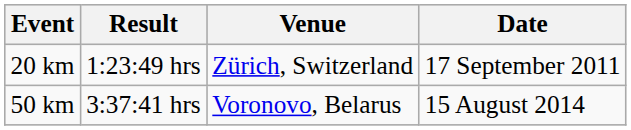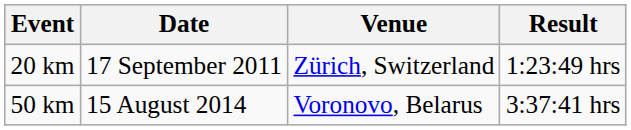 <table class="wikitable">
 <tr>
 <th>Event</th>
+<th>Date</th>
+<th>Venue</th>
 <th>Result</th>
-<th>Venue</th>
-<th>Date</th>
 </tr>
 <tr>
 <td>20 km</td>
+<td>17 September 2011</td>
+<td><a href='#'>Zürich</a>, Switzerland</td>
 <td>1:23:49 hrs</td>
-<td><a href='#'>Zürich</a>, Switzerland</td>
-<td>17 September 2011</td>
 </tr>
 <tr>
 <td>50 km</td>
+<td>15 August 2014</td>
+<td><a href='#'>Voronovo</a>, Belarus</td>
 <td>3:37:41 hrs</td>
-<td><a href='#'>Voronovo</a>, Belarus</td>
-<td>15 August 2014</td>
 </tr>
 </table>
